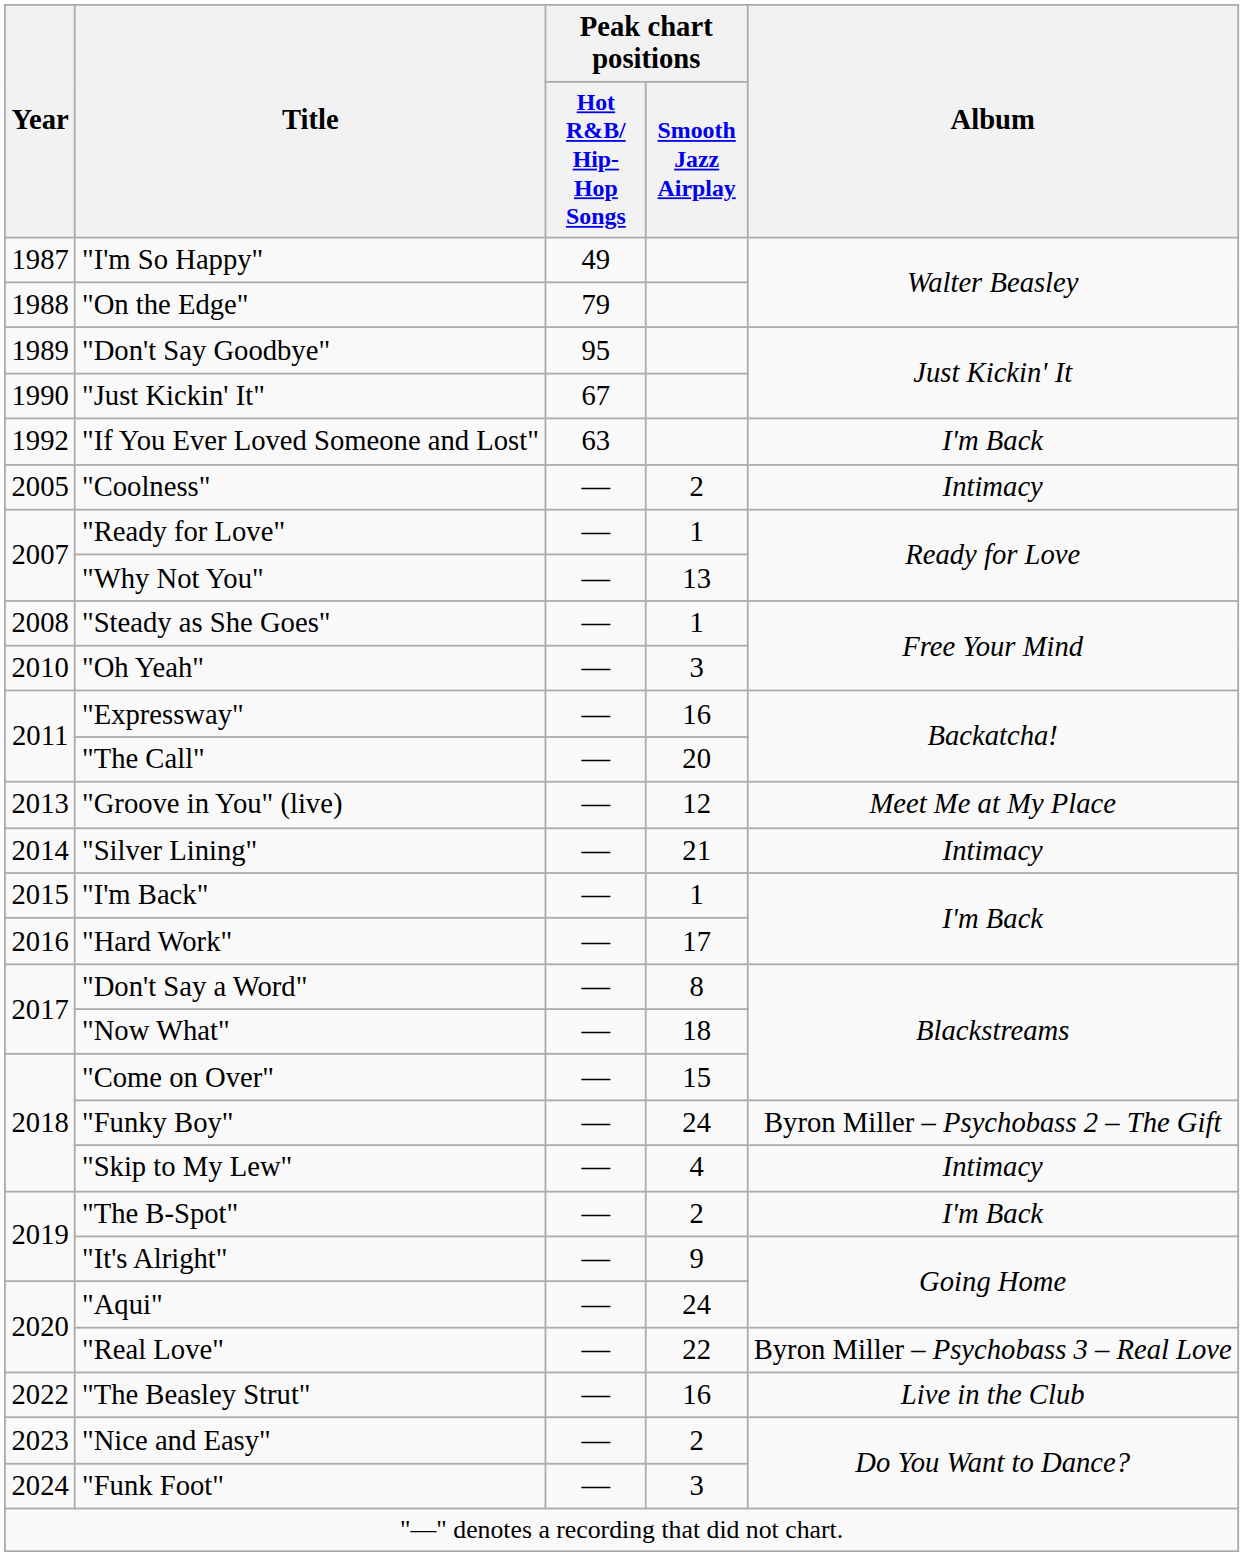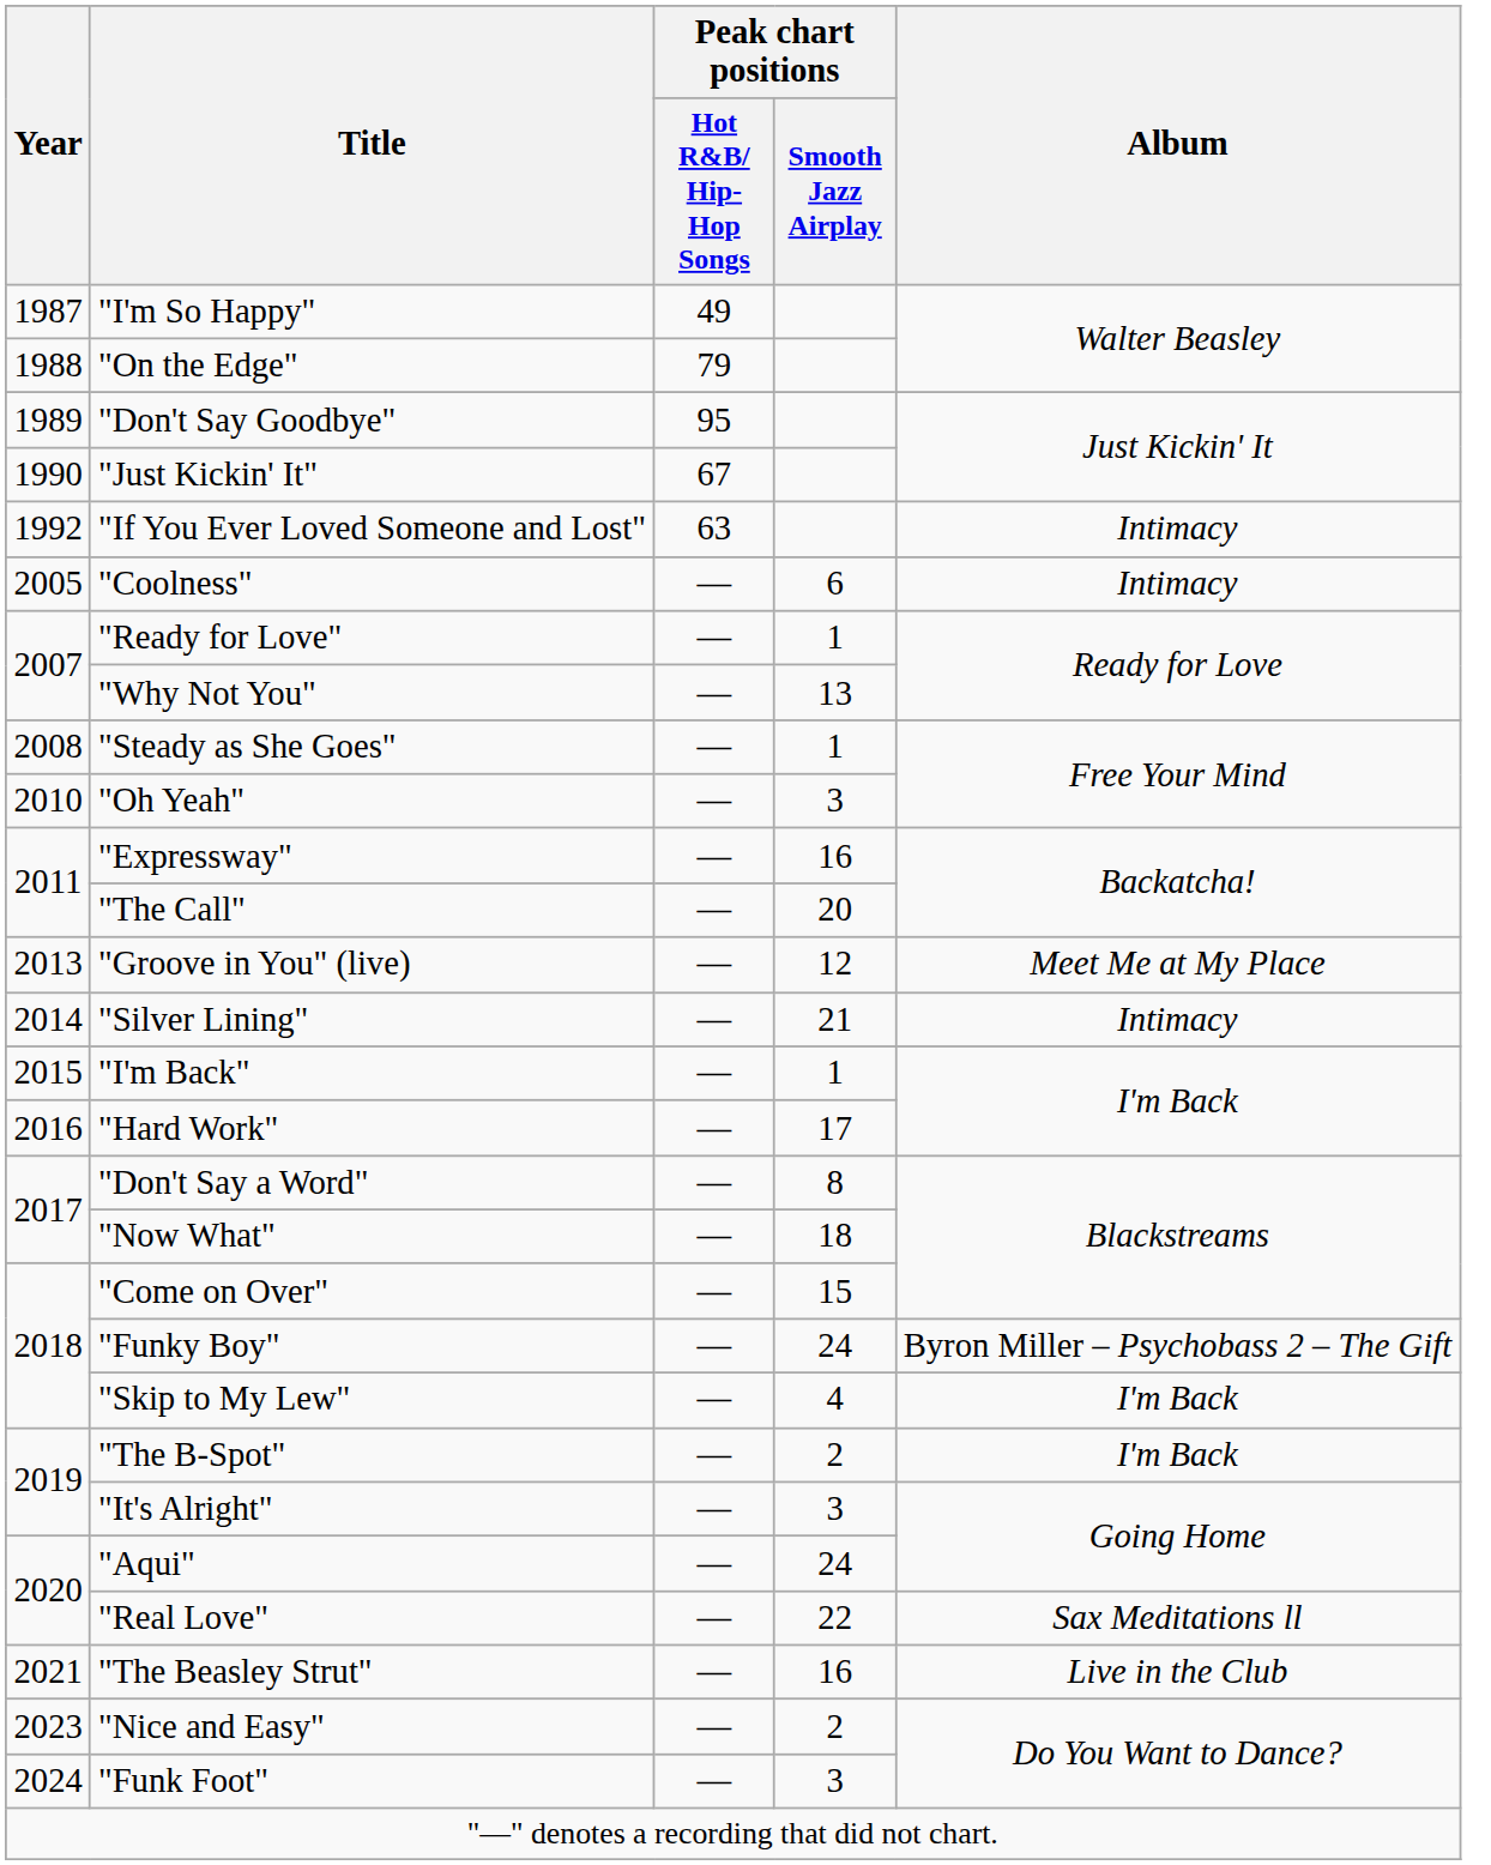 <table class="wikitable" style="text-align:center";>
 <tr>
 <th rowspan="2">Year</th>
 <th rowspan="2">Title</th>
 <th colspan="2">Peak chart positions</th>
 <th rowspan="2">Album</th>
 </tr>
 <tr style="font-size:smaller;">
 <th style="width:50px;"><a href='#'>Hot R&B/<br>Hip-Hop<br>Songs</a><br></th>
 <th style="width:50px;"><a href='#'>Smooth Jazz<br>Airplay</a><br></th>
 </tr>
 <tr>
 <td>1987</td>
 <td align="left">"I'm So Happy"</td>
 <td>49</td>
 <td></td>
 <td rowspan="2"><em>Walter Beasley</em></td>
 </tr>
 <tr>
 <td>1988</td>
 <td align="left">"On the Edge"</td>
 <td>79</td>
 <td></td>
 </tr>
 <tr>
 <td>1989</td>
 <td align="left">"Don't Say Goodbye"</td>
 <td>95</td>
 <td></td>
 <td rowspan="2"><em>Just Kickin' It</em></td>
 </tr>
 <tr>
 <td>1990</td>
 <td align="left">"Just Kickin' It"</td>
 <td>67</td>
 <td></td>
 </tr>
 <tr>
 <td>1992</td>
 <td align="left">"If You Ever Loved Someone and Lost"</td>
 <td>63</td>
 <td></td>
-<td><em>I'm Back</em></td>
+<td rowspan="1"><em>Intimacy</em></td>
 </tr>
 <tr>
 <td>2005</td>
 <td align="left">"Coolness"</td>
 <td>—</td>
-<td>2</td>
+<td>6</td>
 <td rowspan="1"><em>Intimacy</em></td>
 </tr>
 <tr>
 <td rowspan="2">2007</td>
 <td align="left">"Ready for Love"</td>
 <td>—</td>
 <td>1</td>
 <td rowspan="2"><em>Ready for Love</em></td>
 </tr>
 <tr>
 <td align="left">"Why Not You"</td>
 <td>—</td>
 <td>13</td>
 </tr>
 <tr>
 <td>2008</td>
 <td align="left">"Steady as She Goes"</td>
 <td>—</td>
 <td>1</td>
 <td rowspan="2"><em> Free Your Mind</em></td>
 </tr>
 <tr>
 <td>2010</td>
 <td align="left">"Oh Yeah"</td>
 <td>—</td>
 <td>3</td>
 </tr>
 <tr>
 <td rowspan="2">2011</td>
 <td align="left">"Expressway"</td>
 <td>—</td>
 <td>16</td>
 <td rowspan="2"><em>Backatcha!</em></td>
 </tr>
 <tr>
 <td align="left">"The Call"</td>
 <td>—</td>
 <td>20</td>
 </tr>
 <tr>
 <td>2013</td>
 <td align="left">"Groove in You" (live)</td>
 <td>—</td>
 <td>12</td>
 <td><em>Meet Me at My Place</em></td>
 </tr>
 <tr>
 <td>2014</td>
 <td align="left">"Silver Lining"</td>
 <td>—</td>
 <td>21</td>
 <td rowspan="1"><em>Intimacy</em></td>
 </tr>
 <tr>
 <td>2015</td>
 <td align="left">"I'm Back"</td>
 <td>—</td>
 <td>1</td>
 <td rowspan="2"><em>I'm Back</em></td>
 </tr>
 <tr>
 <td>2016</td>
 <td align="left">"Hard Work" <br></td>
 <td>—</td>
 <td>17</td>
 </tr>
 <tr>
 <td rowspan="2">2017</td>
 <td align="left">"Don't Say a Word"</td>
 <td>—</td>
 <td>8</td>
 <td rowspan="3"><em>Blackstreams</em></td>
 </tr>
 <tr>
 <td align="left">"Now What"</td>
 <td>—</td>
 <td>18</td>
 </tr>
 <tr>
 <td rowspan="3">2018</td>
 <td align="left">"Come on Over"</td>
 <td>—</td>
 <td>15</td>
 </tr>
 <tr>
 <td align="left">"Funky Boy" <br></td>
 <td>—</td>
 <td>24</td>
 <td>Byron Miller – <em>Psychobass 2 – The Gift</em></td>
 </tr>
 <tr>
 <td align="left">"Skip to My Lew"</td>
 <td>—</td>
 <td>4</td>
-<td rowspan="1"><em>Intimacy</em></td>
+<td><em>I'm Back</em></td>
 </tr>
 <tr>
 <td rowspan="2">2019</td>
 <td align="left">"The B-Spot" <br></td>
 <td>—</td>
 <td>2</td>
 <td><em>I'm Back</em></td>
 </tr>
 <tr>
 <td align="left">"It's Alright"</td>
 <td>—</td>
-<td>9</td>
+<td>3</td>
 <td rowspan="2"><em>Going Home</em></td>
 </tr>
 <tr>
 <td rowspan="2">2020</td>
 <td align="left">"Aqui"</td>
 <td>—</td>
 <td>24</td>
 </tr>
 <tr>
 <td align="left">"Real Love" <br></td>
 <td>—</td>
 <td>22</td>
-<td>Byron Miller – <em>Psychobass 3 – Real Love</em></td>
+<td><em>Sax Meditations ll</em></td>
 </tr>
 <tr>
-<td>2022</td>
+<td>2021</td>
 <td align="left">"The Beasley Strut"</td>
 <td>—</td>
 <td>16</td>
 <td><em>Live in the Club</em></td>
 </tr>
 <tr>
 <td>2023</td>
 <td align="left">"Nice and Easy" <br></td>
 <td>—</td>
 <td>2</td>
 <td rowspan="2"><em>Do You Want to Dance?</em></td>
 </tr>
 <tr>
 <td>2024</td>
 <td align="left">"Funk Foot" <br></td>
 <td>—</td>
 <td>3</td>
 </tr>
 <tr>
 <td colspan="5" style="font-size:90%">"—" denotes a recording that did not chart.</td>
 </tr>
 <tr>
 </tr>
 </table>
